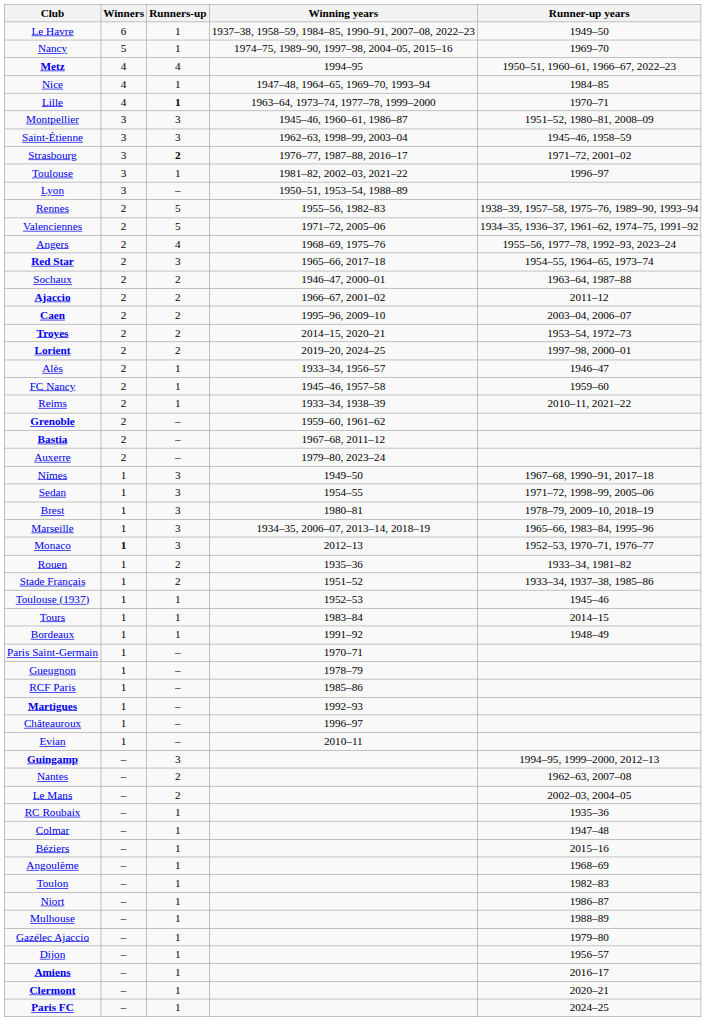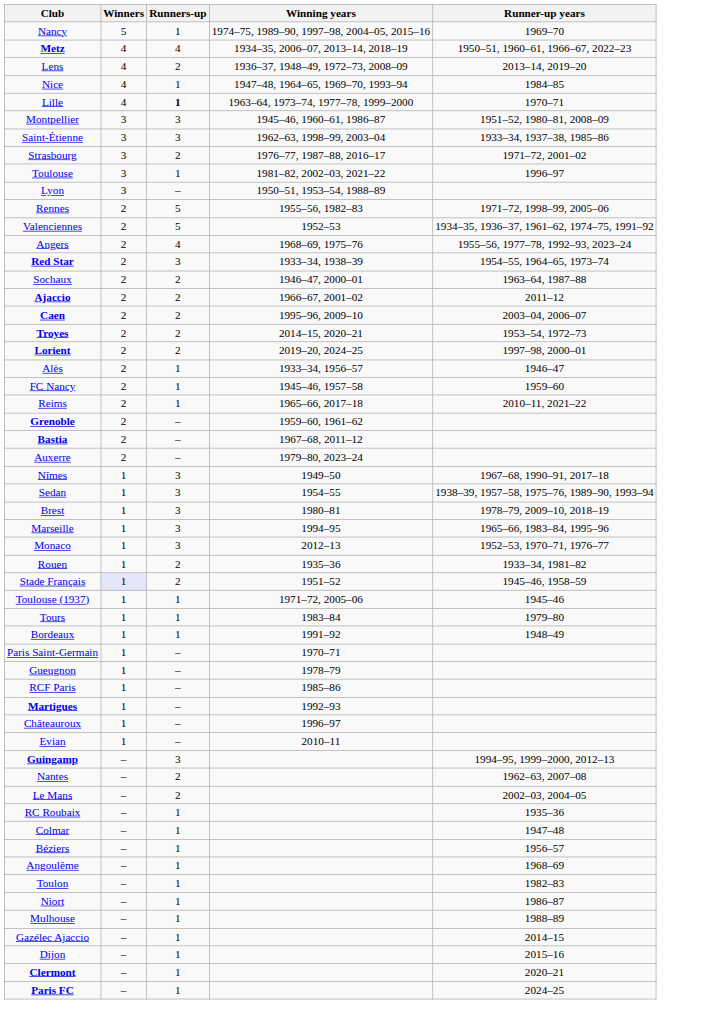 <table class="wikitable sortable" style="text-align:center">
 <tr>
 <th>Club</th>
 <th>Winners</th>
 <th>Runners-up</th>
 <th>Winning years</th>
 <th>Runner-up years</th>
-</tr>
-<tr>
-<td><a href='#'>Le Havre</a></td>
-<td>6</td>
-<td>1</td>
-<td>1937–38, 1958–59, 1984–85, 1990–91, 2007–08, 2022–23</td>
-<td>1949–50</td>
 </tr>
 <tr>
 <td><a href='#'>Nancy</a></td>
 <td>5</td>
 <td>1</td>
 <td>1974–75, 1989–90, 1997–98, 2004–05, 2015–16</td>
 <td>1969–70</td>
 </tr>
 <tr>
 <td><strong><a href='#'>Metz</a></strong></td>
 <td>4</td>
 <td>4</td>
-<td>1994–95</td>
+<td>1934–35, 2006–07, 2013–14, 2018–19</td>
 <td>1950–51, 1960–61, 1966–67, 2022–23</td>
+</tr>
+<tr>
+<td><a href='#'>Lens</a></td>
+<td>4</td>
+<td>2</td>
+<td>1936–37, 1948–49, 1972–73, 2008–09</td>
+<td>2013–14, 2019–20</td>
 </tr>
 <tr>
 <td><a href='#'>Nice</a></td>
 <td>4</td>
 <td>1</td>
 <td>1947–48, 1964–65, 1969–70, 1993–94</td>
 <td>1984–85</td>
 </tr>
 <tr>
 <td><a href='#'>Lille</a></td>
 <td>4</td>
 <td><strong>1</strong></td>
 <td>1963–64, 1973–74, 1977–78, 1999–2000</td>
 <td>1970–71</td>
 </tr>
 <tr>
 <td><a href='#'>Montpellier</a></td>
 <td>3</td>
 <td>3</td>
 <td>1945–46, 1960–61, 1986–87</td>
 <td>1951–52, 1980–81, 2008–09</td>
 </tr>
 <tr>
 <td><a href='#'>Saint-Étienne</a></td>
 <td>3</td>
 <td>3</td>
 <td>1962–63, 1998–99, 2003–04</td>
-<td>1945–46, 1958–59</td>
+<td>1933–34, 1937–38, 1985–86</td>
 </tr>
 <tr>
 <td><a href='#'>Strasbourg</a></td>
 <td>3</td>
-<td><strong>2</strong></td>
+<td>2</td>
 <td>1976–77, 1987–88, 2016–17</td>
 <td>1971–72, 2001–02</td>
 </tr>
 <tr>
 <td><a href='#'>Toulouse</a></td>
 <td>3</td>
 <td>1</td>
 <td>1981–82, 2002–03, 2021–22</td>
 <td>1996–97</td>
 </tr>
 <tr>
 <td><a href='#'>Lyon</a></td>
 <td>3</td>
 <td>–</td>
 <td>1950–51, 1953–54, 1988–89</td>
 <td></td>
 </tr>
 <tr>
 <td><a href='#'>Rennes</a></td>
 <td>2</td>
 <td>5</td>
 <td>1955–56, 1982–83</td>
-<td>1938–39, 1957–58, 1975–76, 1989–90, 1993–94</td>
+<td>1971–72, 1998–99, 2005–06</td>
 </tr>
 <tr>
 <td><a href='#'>Valenciennes</a></td>
 <td>2</td>
 <td>5</td>
-<td>1971–72, 2005–06</td>
+<td>1952–53</td>
 <td>1934–35, 1936–37, 1961–62, 1974–75, 1991–92</td>
 </tr>
 <tr>
 <td><a href='#'>Angers</a></td>
 <td>2</td>
 <td>4</td>
 <td>1968–69, 1975–76</td>
 <td>1955–56, 1977–78, 1992–93, 2023–24</td>
 </tr>
 <tr>
 <td><strong><a href='#'>Red Star</a></strong></td>
 <td>2</td>
 <td>3</td>
-<td>1965–66, 2017–18</td>
+<td>1933–34, 1938–39</td>
 <td>1954–55, 1964–65, 1973–74</td>
 </tr>
 <tr>
 <td><a href='#'>Sochaux</a></td>
 <td>2</td>
 <td>2</td>
 <td>1946–47, 2000–01</td>
 <td>1963–64, 1987–88</td>
 </tr>
 <tr>
 <td><strong><a href='#'>Ajaccio</a></strong></td>
 <td>2</td>
 <td>2</td>
 <td>1966–67, 2001–02</td>
 <td>2011–12</td>
 </tr>
 <tr>
 <td><strong><a href='#'>Caen</a></strong></td>
 <td>2</td>
 <td>2</td>
 <td>1995–96, 2009–10</td>
 <td>2003–04, 2006–07</td>
 </tr>
 <tr>
 <td><strong><a href='#'>Troyes</a></strong></td>
 <td>2</td>
 <td>2</td>
 <td>2014–15, 2020–21</td>
 <td>1953–54, 1972–73</td>
 </tr>
 <tr>
 <td><strong><a href='#'>Lorient</a></strong></td>
 <td>2</td>
 <td>2</td>
 <td>2019–20, 2024–25</td>
 <td>1997–98, 2000–01</td>
 </tr>
 <tr>
 <td><a href='#'>Alès</a></td>
 <td>2</td>
 <td>1</td>
 <td>1933–34, 1956–57</td>
 <td>1946–47</td>
 </tr>
 <tr>
 <td><a href='#'>FC Nancy</a></td>
 <td>2</td>
 <td>1</td>
 <td>1945–46, 1957–58</td>
 <td>1959–60</td>
 </tr>
 <tr>
 <td><a href='#'>Reims</a></td>
 <td>2</td>
 <td>1</td>
-<td>1933–34, 1938–39</td>
+<td>1965–66, 2017–18</td>
 <td>2010–11, 2021–22</td>
 </tr>
 <tr>
 <td><strong><a href='#'>Grenoble</a></strong></td>
 <td>2</td>
 <td>–</td>
 <td>1959–60, 1961–62</td>
 <td></td>
 </tr>
 <tr>
 <td><strong><a href='#'>Bastia</a></strong></td>
 <td>2</td>
 <td>–</td>
 <td>1967–68, 2011–12</td>
 <td></td>
 </tr>
 <tr>
 <td><a href='#'>Auxerre</a></td>
 <td>2</td>
 <td>–</td>
 <td>1979–80, 2023–24</td>
 <td></td>
 </tr>
 <tr>
 <td><a href='#'>Nîmes</a></td>
 <td>1</td>
 <td>3</td>
 <td>1949–50</td>
 <td>1967–68, 1990–91, 2017–18</td>
 </tr>
 <tr>
 <td><a href='#'>Sedan</a></td>
 <td>1</td>
 <td>3</td>
 <td>1954–55</td>
-<td>1971–72, 1998–99, 2005–06</td>
+<td>1938–39, 1957–58, 1975–76, 1989–90, 1993–94</td>
 </tr>
 <tr>
 <td><a href='#'>Brest</a></td>
 <td>1</td>
 <td>3</td>
 <td>1980–81</td>
 <td>1978–79, 2009–10, 2018–19</td>
 </tr>
 <tr>
 <td><a href='#'>Marseille</a></td>
 <td>1</td>
 <td>3</td>
-<td>1934–35, 2006–07, 2013–14, 2018–19</td>
+<td>1994–95</td>
 <td>1965–66, 1983–84, 1995–96</td>
 </tr>
 <tr>
 <td><a href='#'>Monaco</a></td>
-<td><strong>1</strong></td>
+<td>1</td>
 <td>3</td>
 <td>2012–13</td>
 <td>1952–53, 1970–71, 1976–77</td>
 </tr>
 <tr>
 <td><a href='#'>Rouen</a></td>
 <td>1</td>
 <td>2</td>
 <td>1935–36</td>
 <td>1933–34, 1981–82</td>
 </tr>
 <tr>
 <td><a href='#'>Stade Français</a></td>
-<td>1</td>
+<td style="background: lavender;">1</td>
 <td>2</td>
 <td>1951–52</td>
-<td>1933–34, 1937–38, 1985–86</td>
+<td>1945–46, 1958–59</td>
 </tr>
 <tr>
 <td><a href='#'>Toulouse (1937)</a></td>
 <td>1</td>
 <td>1</td>
-<td>1952–53</td>
+<td>1971–72, 2005–06</td>
 <td>1945–46</td>
 </tr>
 <tr>
 <td><a href='#'>Tours</a></td>
 <td>1</td>
 <td>1</td>
 <td>1983–84</td>
-<td>2014–15</td>
+<td>1979–80</td>
 </tr>
 <tr>
 <td><a href='#'>Bordeaux</a></td>
 <td>1</td>
 <td>1</td>
 <td>1991–92</td>
 <td>1948–49</td>
 </tr>
 <tr>
 <td><a href='#'>Paris Saint-Germain</a></td>
 <td>1</td>
 <td>–</td>
 <td>1970–71</td>
 <td></td>
 </tr>
 <tr>
 <td><a href='#'>Gueugnon</a></td>
 <td>1</td>
 <td>–</td>
 <td>1978–79</td>
 <td></td>
 </tr>
 <tr>
 <td><a href='#'>RCF Paris</a></td>
 <td>1</td>
 <td>–</td>
 <td>1985–86</td>
 <td></td>
 </tr>
 <tr>
 <td><strong><a href='#'>Martigues</a></strong></td>
 <td>1</td>
 <td>–</td>
 <td>1992–93</td>
 <td></td>
 </tr>
 <tr>
 <td><a href='#'>Châteauroux</a></td>
 <td>1</td>
 <td>–</td>
 <td>1996–97</td>
 <td></td>
 </tr>
 <tr>
 <td><a href='#'>Evian</a></td>
 <td>1</td>
 <td>–</td>
 <td>2010–11</td>
 <td></td>
 </tr>
 <tr>
 <td><strong><a href='#'>Guingamp</a></strong></td>
 <td>–</td>
 <td>3</td>
 <td></td>
 <td>1994–95, 1999–2000, 2012–13</td>
 </tr>
 <tr>
 <td><a href='#'>Nantes</a></td>
 <td>–</td>
 <td>2</td>
 <td></td>
 <td>1962–63, 2007–08</td>
 </tr>
 <tr>
 <td><a href='#'>Le Mans</a></td>
 <td>–</td>
 <td>2</td>
 <td></td>
 <td>2002–03, 2004–05</td>
 </tr>
 <tr>
 <td><a href='#'>RC Roubaix</a></td>
 <td>–</td>
 <td>1</td>
 <td></td>
 <td>1935–36</td>
 </tr>
 <tr>
 <td><a href='#'>Colmar</a></td>
 <td>–</td>
 <td>1</td>
 <td></td>
 <td>1947–48</td>
 </tr>
 <tr>
 <td><a href='#'>Béziers</a></td>
 <td>–</td>
 <td>1</td>
 <td></td>
-<td>2015–16</td>
+<td>1956–57</td>
 </tr>
 <tr>
 <td><a href='#'>Angoulême</a></td>
 <td>–</td>
 <td>1</td>
 <td></td>
 <td>1968–69</td>
 </tr>
 <tr>
 <td><a href='#'>Toulon</a></td>
 <td>–</td>
 <td>1</td>
 <td></td>
 <td>1982–83</td>
 </tr>
 <tr>
 <td><a href='#'>Niort</a></td>
 <td>–</td>
 <td>1</td>
 <td></td>
 <td>1986–87</td>
 </tr>
 <tr>
 <td><a href='#'>Mulhouse</a></td>
 <td>–</td>
 <td>1</td>
 <td></td>
 <td>1988–89</td>
 </tr>
 <tr>
 <td><a href='#'>Gazélec Ajaccio</a></td>
 <td>–</td>
 <td>1</td>
 <td></td>
-<td>1979–80</td>
+<td>2014–15</td>
 </tr>
 <tr>
 <td><a href='#'>Dijon</a></td>
 <td>–</td>
 <td>1</td>
 <td></td>
-<td>1956–57</td>
-</tr>
-<tr>
-<td><strong><a href='#'>Amiens</a></strong></td>
-<td>–</td>
-<td>1</td>
-<td></td>
-<td>2016–17</td>
+<td>2015–16</td>
 </tr>
 <tr>
 <td><strong><a href='#'>Clermont</a></strong></td>
 <td>–</td>
 <td>1</td>
 <td></td>
 <td>2020–21</td>
 </tr>
 <tr>
 <td><strong><a href='#'>Paris FC</a></strong></td>
 <td>–</td>
 <td>1</td>
 <td></td>
 <td>2024–25</td>
 </tr>
 </table>
